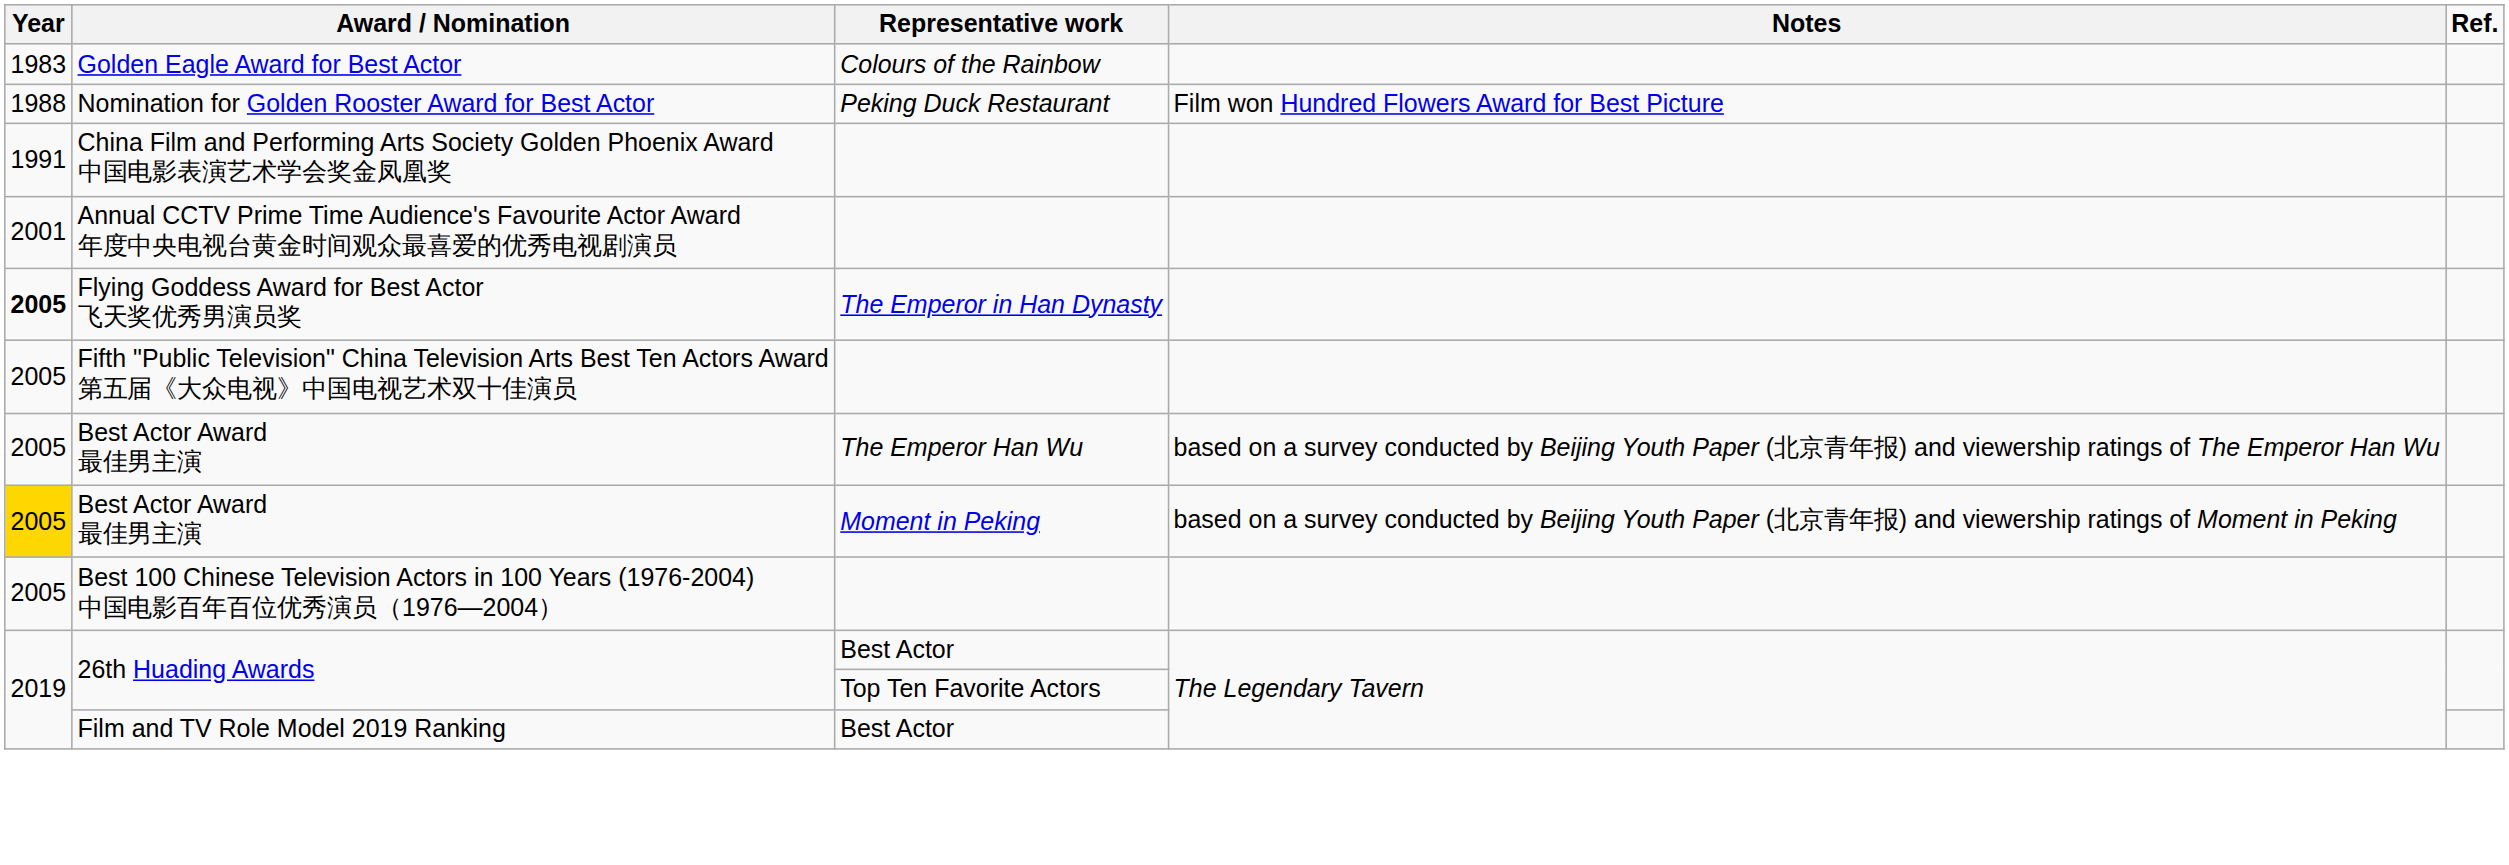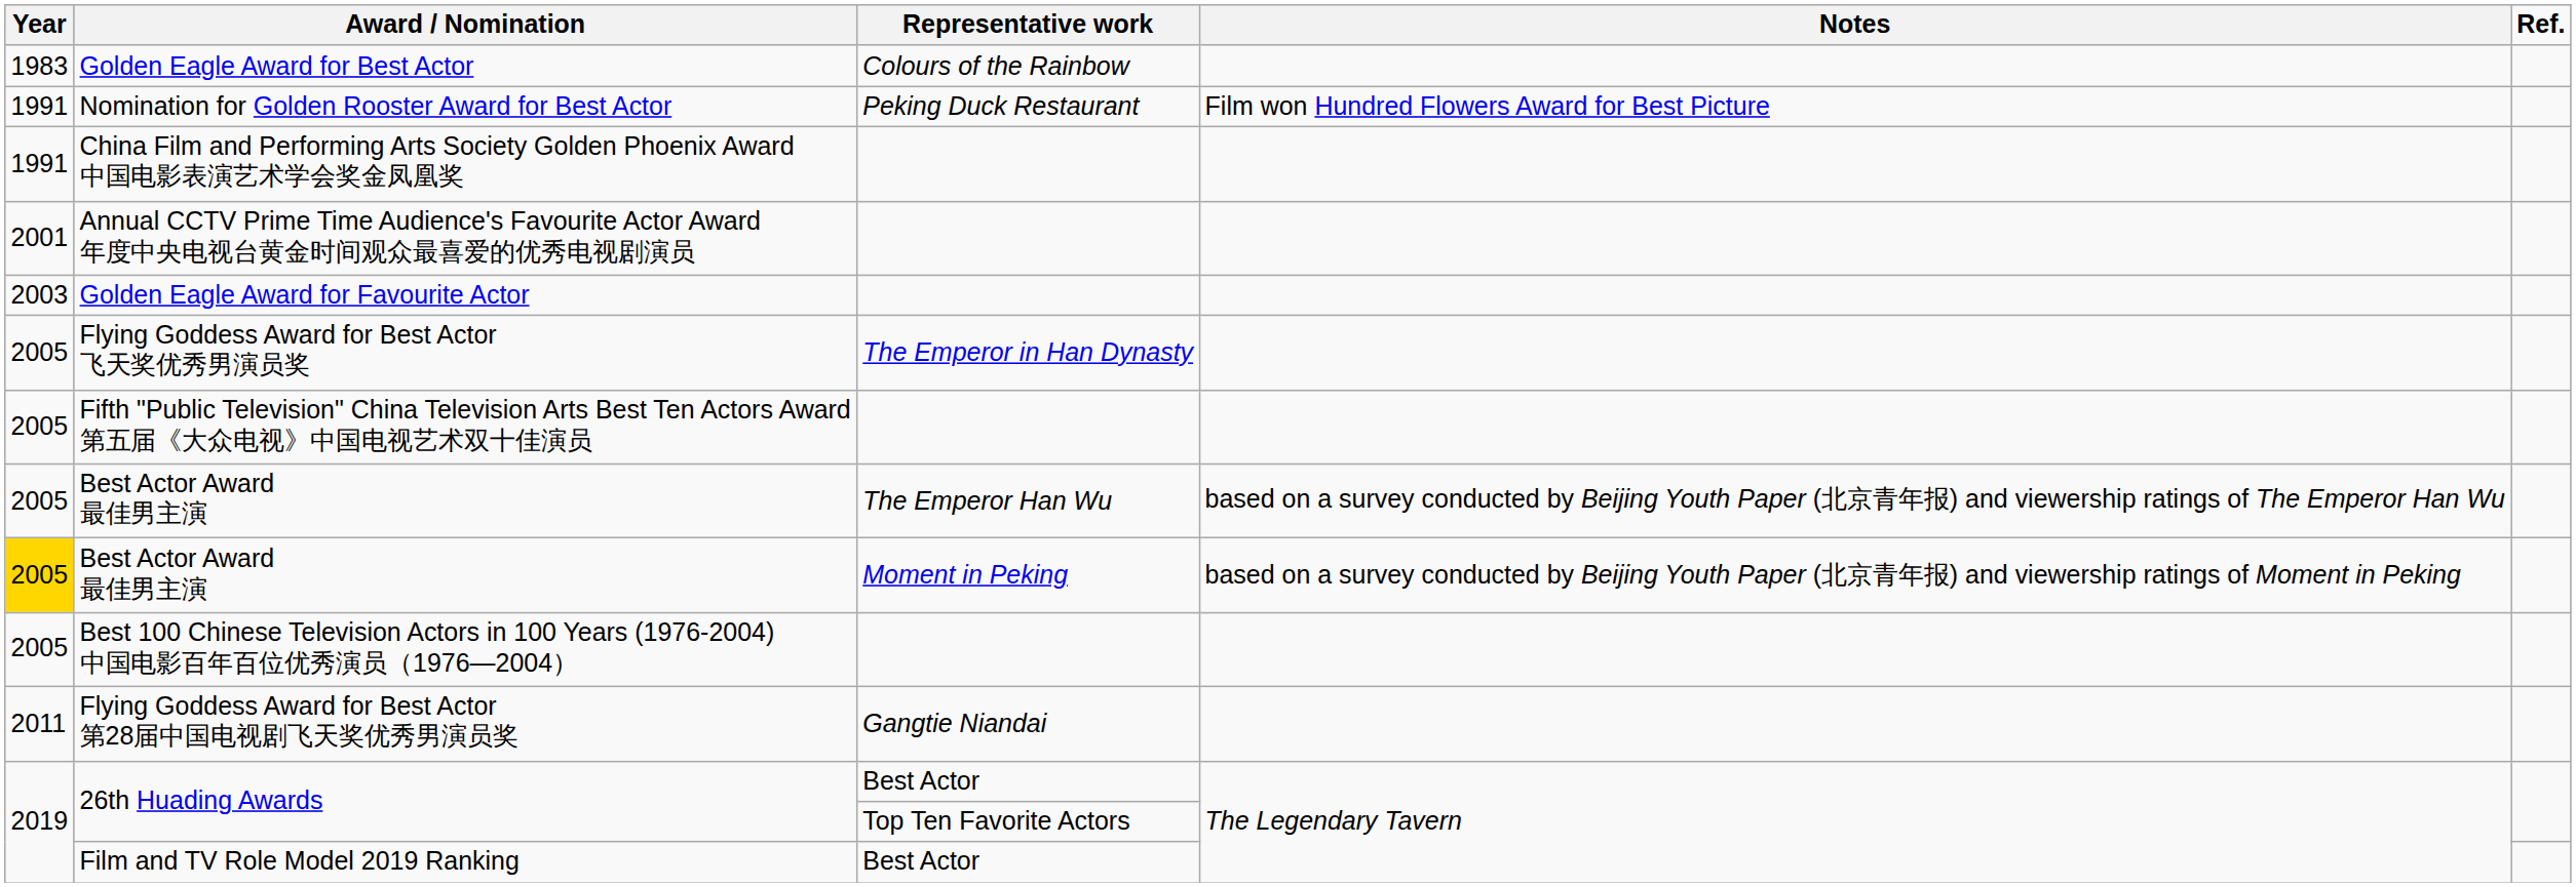 <table class="wikitable">
 <tr>
 <th>Year</th>
 <th>Award / Nomination</th>
 <th>Representative work</th>
 <th>Notes</th>
 <td><strong>Ref.</strong></td>
 </tr>
 <tr>
 <td>1983</td>
 <td><a href='#'>Golden Eagle Award for Best Actor</a></td>
 <td><em>Colours of the Rainbow</em></td>
 <td></td>
 <td></td>
 </tr>
 <tr>
-<td>1988</td>
+<td>1991</td>
 <td>Nomination for <a href='#'>Golden Rooster Award for Best Actor</a></td>
 <td><em>Peking Duck Restaurant</em></td>
 <td>Film won <a href='#'>Hundred Flowers Award for Best Picture</a></td>
 <td></td>
 </tr>
 <tr>
 <td>1991</td>
 <td>China Film and Performing Arts Society Golden Phoenix Award<br>中国电影表演艺术学会奖金凤凰奖</td>
 <td></td>
 <td></td>
 <td></td>
 </tr>
 <tr>
 <td>2001</td>
 <td>Annual CCTV Prime Time Audience's Favourite Actor Award<br>年度中央电视台黄金时间观众最喜爱的优秀电视剧演员</td>
 <td></td>
 <td></td>
 <td></td>
 </tr>
 <tr>
-<td><strong>2005</strong></td>
+<td>2003</td>
+<td><a href='#'>Golden Eagle Award for Favourite Actor</a></td>
+<td></td>
+<td></td>
+<td></td>
+</tr>
+<tr>
+<td>2005</td>
 <td>Flying Goddess Award for Best Actor<br>飞天奖优秀男演员奖</td>
 <td><em><a href='#'>The Emperor in Han Dynasty</a></em></td>
 <td></td>
 <td></td>
 </tr>
 <tr>
 <td>2005</td>
 <td>Fifth "Public Television" China Television Arts Best Ten Actors Award<br>第五届《大众电视》中国电视艺术双十佳演员</td>
 <td></td>
 <td></td>
 <td></td>
 </tr>
 <tr>
 <td>2005</td>
 <td>Best Actor Award<br>最佳男主演</td>
 <td><em>The Emperor Han Wu</em></td>
 <td>based on a survey conducted by <em>Beijing Youth Paper</em> (北京青年报) and viewership ratings of <em>The Emperor Han Wu</em></td>
 <td></td>
 </tr>
 <tr>
 <td style="background: gold;">2005</td>
 <td>Best Actor Award<br>最佳男主演</td>
 <td><em><a href='#'>Moment in Peking</a></em></td>
 <td>based on a survey conducted by <em>Beijing Youth Paper</em> (北京青年报) and viewership ratings of <em>Moment in Peking</em></td>
 <td></td>
 </tr>
 <tr>
 <td>2005</td>
 <td>Best 100 Chinese Television Actors in 100 Years (1976-2004)<br>中国电影百年百位优秀演员（1976—2004）</td>
 <td></td>
 <td></td>
 <td></td>
 </tr>
 <tr>
+<td>2011</td>
+<td>Flying Goddess Award for Best Actor<br>第28届中国电视剧飞天奖优秀男演员奖</td>
+<td><em>Gangtie Niandai</em></td>
+<td></td>
+<td></td>
+</tr>
+<tr>
 <td rowspan=3>2019</td>
 <td rowspan=2>26th <a href='#'>Huading Awards</a></td>
 <td>Best Actor</td>
 <td rowspan=3><em>The Legendary Tavern</em></td>
 <td rowspan=2></td>
 </tr>
 <tr>
 <td>Top Ten Favorite Actors</td>
 </tr>
 <tr>
 <td>Film and TV Role Model 2019 Ranking</td>
 <td>Best Actor</td>
 <td></td>
 </tr>
 </table>
